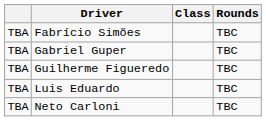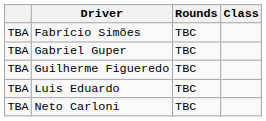 <table class="wikitable" style="font-size: 85%;">
 <tr>
 <th></th>
 <th>Driver</th>
+<th>Rounds</th>
 <th>Class</th>
-<th>Rounds</th>
 </tr>
 <tr>
 <td>TBA</td>
 <td> Fabrício Simões</td>
+<td>TBC</td>
 <td></td>
-<td>TBC</td>
 </tr>
 <tr>
 <td>TBA</td>
 <td> Gabriel Guper</td>
+<td>TBC</td>
 <td></td>
-<td>TBC</td>
 </tr>
 <tr>
 <td>TBA</td>
 <td> Guilherme Figueredo</td>
+<td>TBC</td>
 <td></td>
-<td>TBC</td>
 </tr>
 <tr>
 <td>TBA</td>
 <td> Luis Eduardo</td>
+<td>TBC</td>
 <td></td>
-<td>TBC</td>
 </tr>
 <tr>
 <td>TBA</td>
 <td> Neto Carloni</td>
+<td>TBC</td>
 <td></td>
-<td>TBC</td>
 </tr>
 </table>
